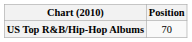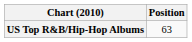 <table class="wikitable plainrowheaders" style="text-align:center">
 <tr>
 <th scope="col">Chart (2010)</th>
 <th scope="col">Position</th>
 </tr>
 <tr>
 <th scope="row">US Top R&B/Hip-Hop Albums</th>
-<td>70</td>
+<td>63</td>
 </tr>
 </table>
